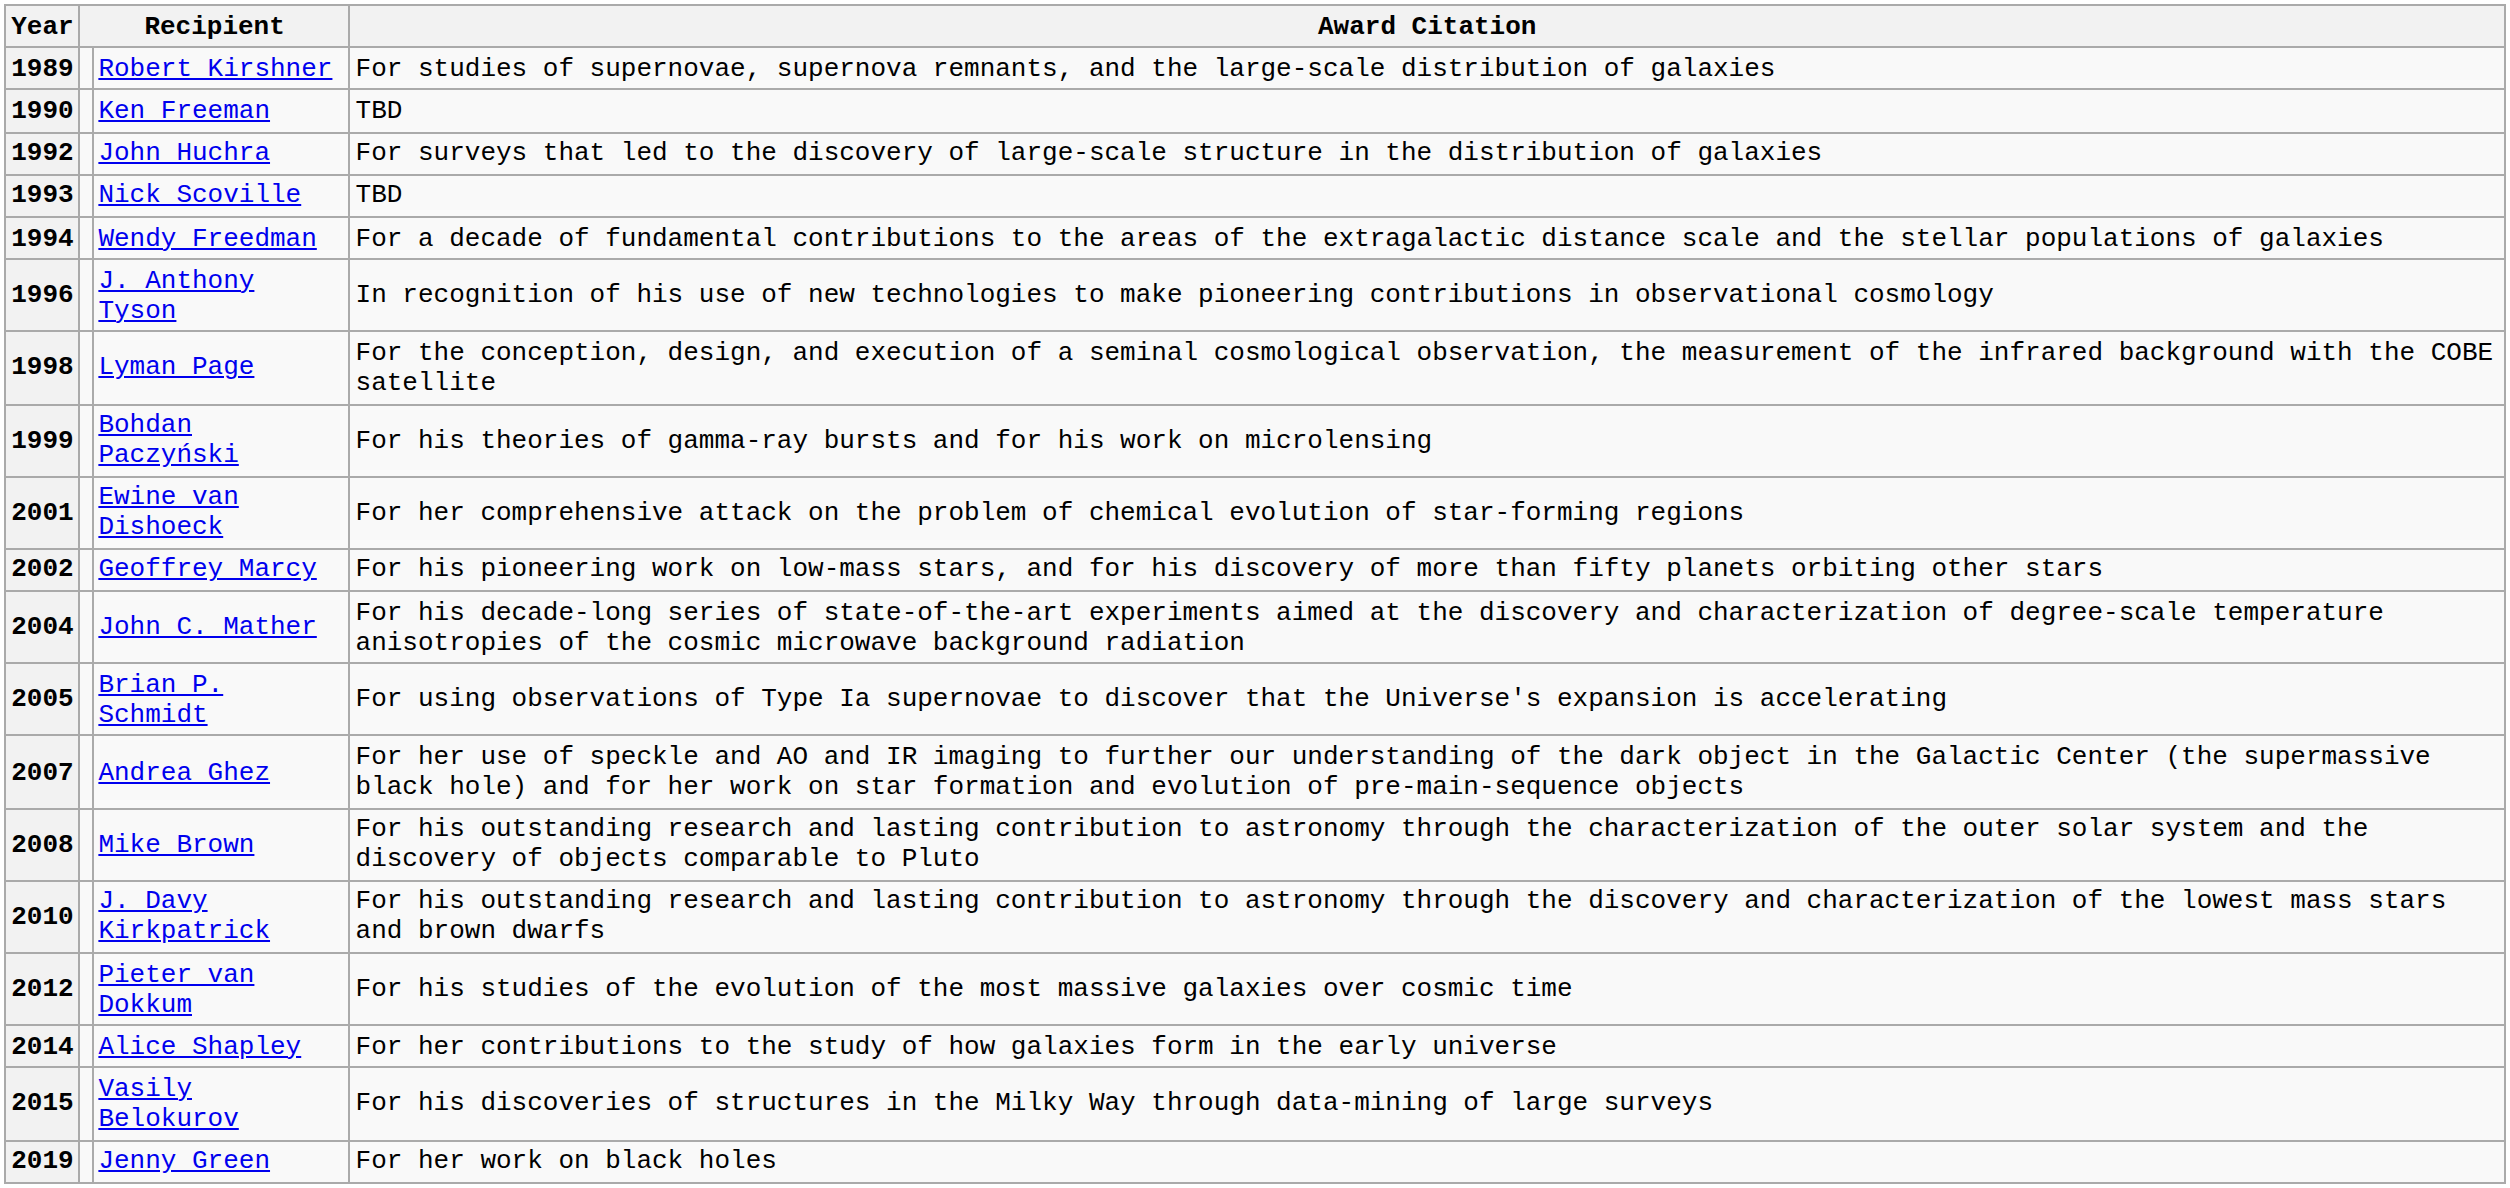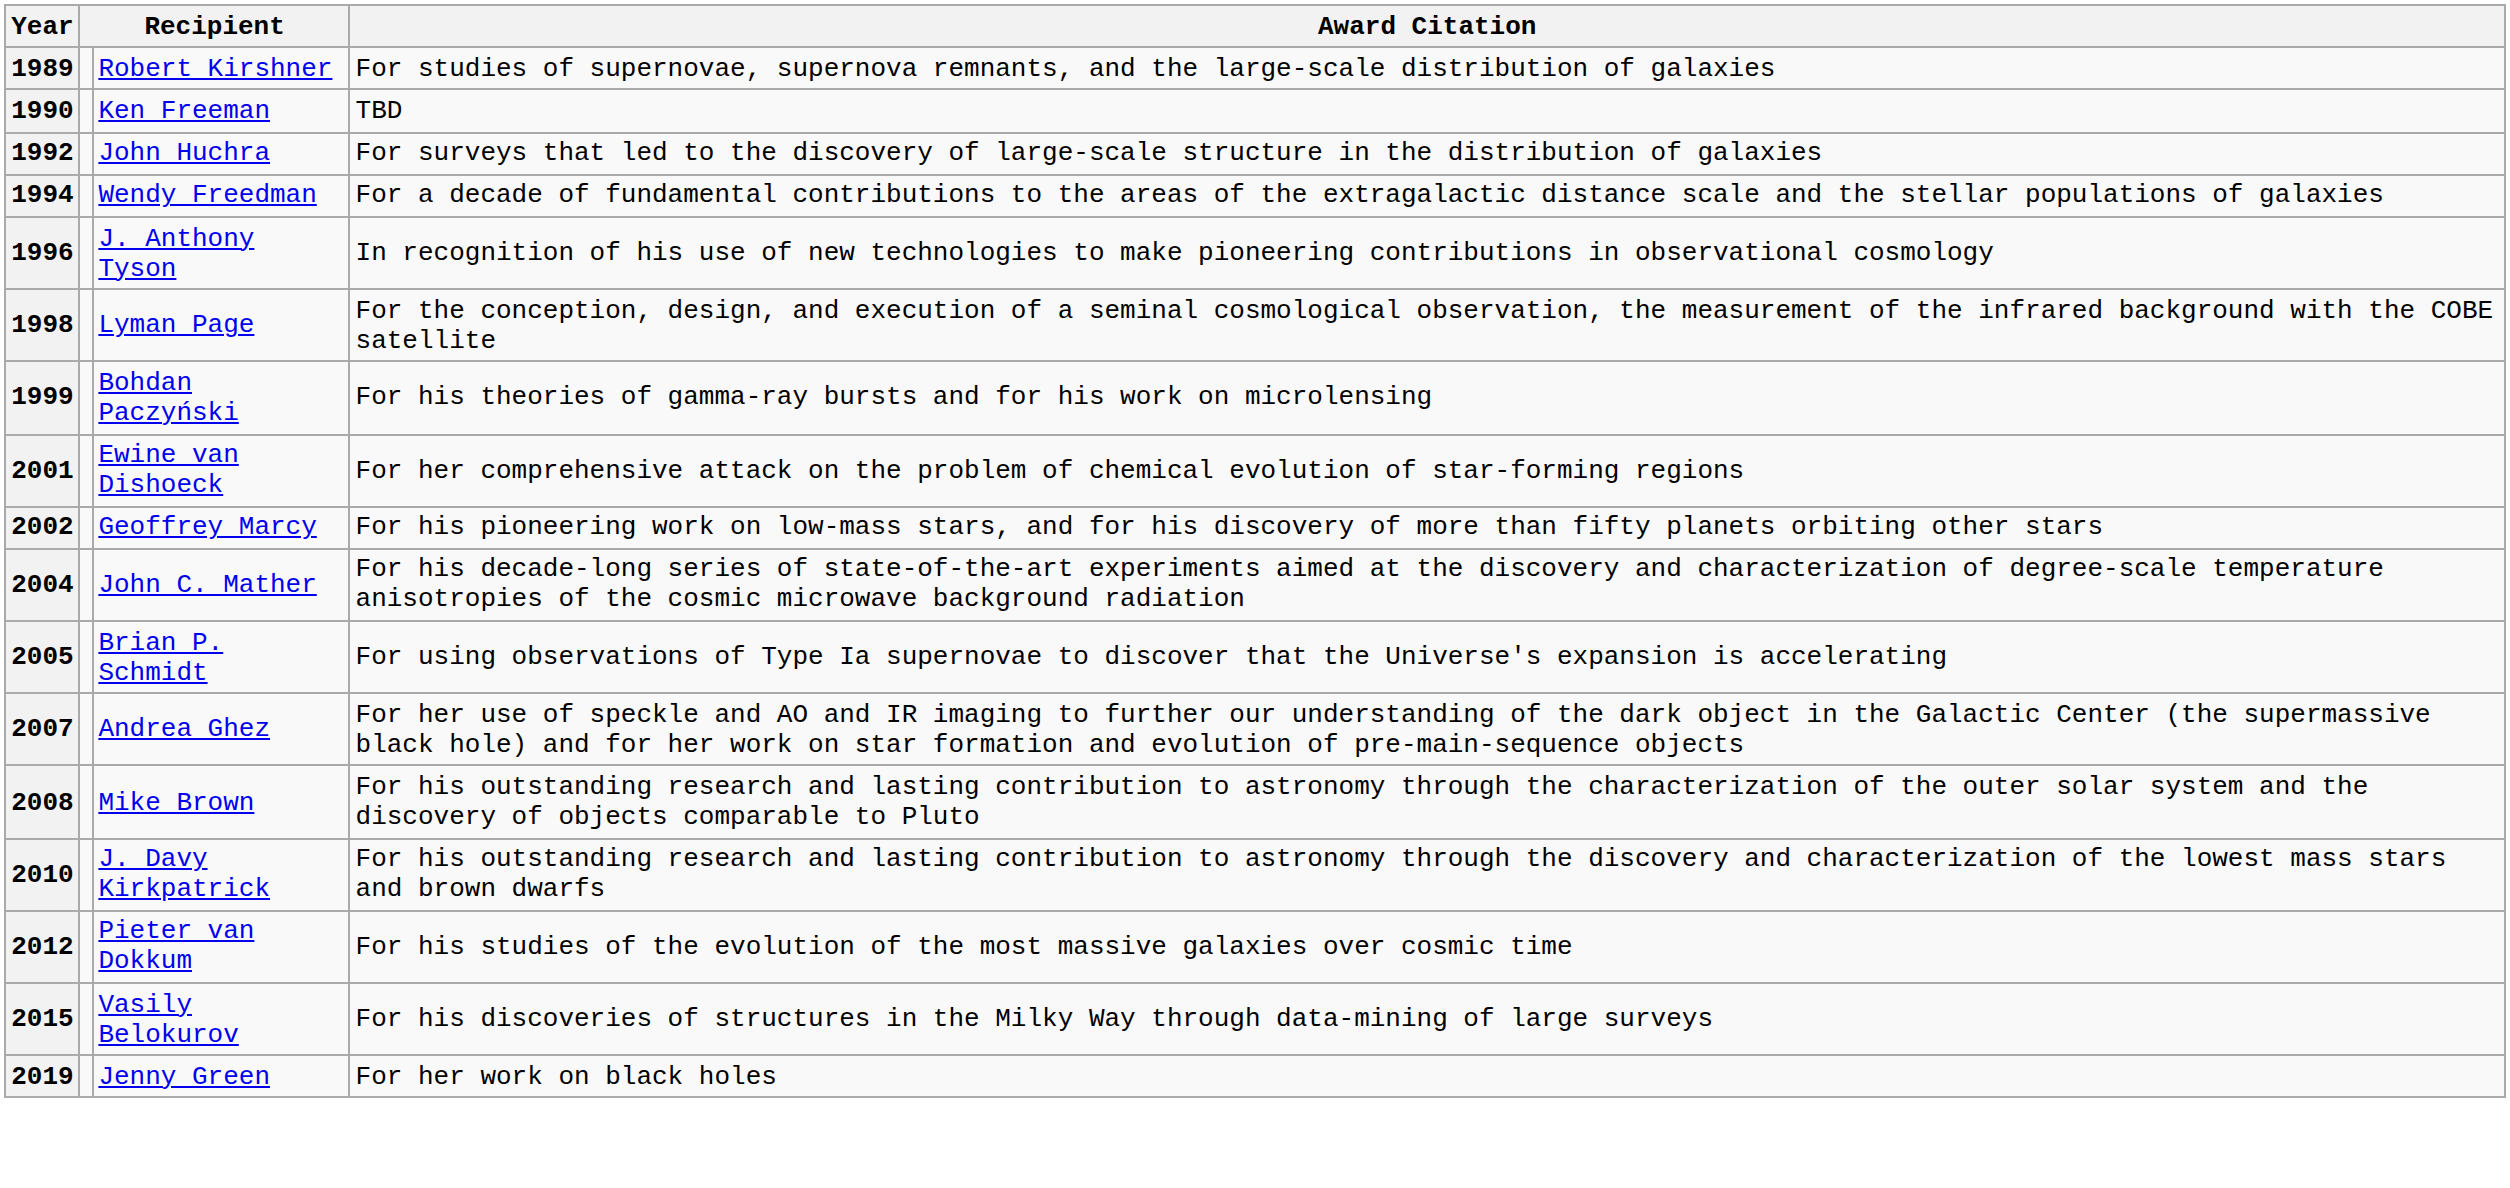 <table class="wikitable">
 <tr>
 <th>Year</th>
 <th colspan="2">Recipient</th>
 <th>Award Citation</th>
 </tr>
 <tr>
 <th>1989</th>
 <td></td>
 <td><a href='#'>Robert Kirshner</a></td>
 <td>For studies of supernovae, supernova remnants, and the large-scale distribution of galaxies</td>
 </tr>
 <tr>
 <th>1990</th>
 <td></td>
 <td><a href='#'>Ken Freeman</a></td>
 <td>TBD</td>
 </tr>
 <tr>
 <th>1992</th>
 <td></td>
 <td><a href='#'>John Huchra</a></td>
 <td>For surveys that led to the discovery of large-scale structure in the distribution of galaxies</td>
-</tr>
-<tr>
-<th>1993</th>
-<td></td>
-<td><a href='#'>Nick Scoville</a></td>
-<td>TBD</td>
 </tr>
 <tr>
 <th>1994</th>
 <td></td>
 <td><a href='#'>Wendy Freedman</a></td>
 <td>For a decade of fundamental contributions to the areas of the extragalactic distance scale and the stellar populations of galaxies</td>
 </tr>
 <tr>
 <th>1996</th>
 <td></td>
 <td><a href='#'>J. Anthony Tyson</a></td>
 <td>In recognition of his use of new technologies to make pioneering contributions in observational cosmology</td>
 </tr>
 <tr>
 <th>1998</th>
 <td></td>
 <td><a href='#'>Lyman Page</a></td>
 <td>For the conception, design, and execution of a seminal cosmological observation, the measurement of the infrared background with the COBE satellite</td>
 </tr>
 <tr>
 <th>1999</th>
 <td></td>
 <td><a href='#'>Bohdan Paczyński</a></td>
 <td>For his theories of gamma-ray bursts and for his work on microlensing</td>
 </tr>
 <tr>
 <th>2001</th>
 <td></td>
 <td><a href='#'>Ewine van Dishoeck</a></td>
 <td>For her comprehensive attack on the problem of chemical evolution of star-forming regions</td>
 </tr>
 <tr>
 <th>2002</th>
 <td></td>
 <td><a href='#'>Geoffrey Marcy</a></td>
 <td>For his pioneering work on low-mass stars, and for his discovery of more than fifty planets orbiting other stars</td>
 </tr>
 <tr>
 <th>2004</th>
 <td></td>
 <td><a href='#'>John C. Mather</a></td>
 <td>For his decade-long series of state-of-the-art experiments aimed at the discovery and characterization of degree-scale temperature anisotropies of the cosmic microwave background radiation</td>
 </tr>
 <tr>
 <th>2005</th>
 <td></td>
 <td><a href='#'>Brian P. Schmidt</a></td>
 <td>For using observations of Type Ia supernovae to discover that the Universe's expansion is accelerating</td>
 </tr>
 <tr>
 <th>2007</th>
 <td></td>
 <td><a href='#'>Andrea Ghez</a></td>
 <td>For her use of speckle and AO and IR imaging to further our understanding of the dark object in the Galactic Center (the supermassive black hole) and for her work on star formation and evolution of pre-main-sequence objects</td>
 </tr>
 <tr>
 <th>2008</th>
 <td></td>
 <td><a href='#'>Mike Brown</a></td>
 <td>For his outstanding research and lasting contribution to astronomy through the characterization of the outer solar system and the discovery of objects comparable to Pluto</td>
 </tr>
 <tr>
 <th>2010</th>
 <td></td>
 <td><a href='#'>J. Davy Kirkpatrick</a></td>
 <td>For his outstanding research and lasting contribution to astronomy through the discovery and characterization of the lowest mass stars and brown dwarfs</td>
 </tr>
 <tr>
 <th>2012</th>
 <td></td>
 <td><a href='#'>Pieter van Dokkum</a></td>
 <td>For his studies of the evolution of the most massive galaxies over cosmic time</td>
 </tr>
 <tr>
-<th>2014</th>
-<td></td>
-<td><a href='#'>Alice Shapley</a></td>
-<td>For her contributions to the study of how galaxies form in the early universe</td>
-</tr>
-<tr>
 <th>2015</th>
 <td></td>
 <td><a href='#'>Vasily Belokurov</a></td>
 <td>For his discoveries of structures in the Milky Way through data-mining of large surveys</td>
 </tr>
 <tr>
 <th>2019</th>
 <td></td>
 <td><a href='#'>Jenny Green</a></td>
 <td>For her work on black holes</td>
 </tr>
 <tr>
 </tr>
 </table>
